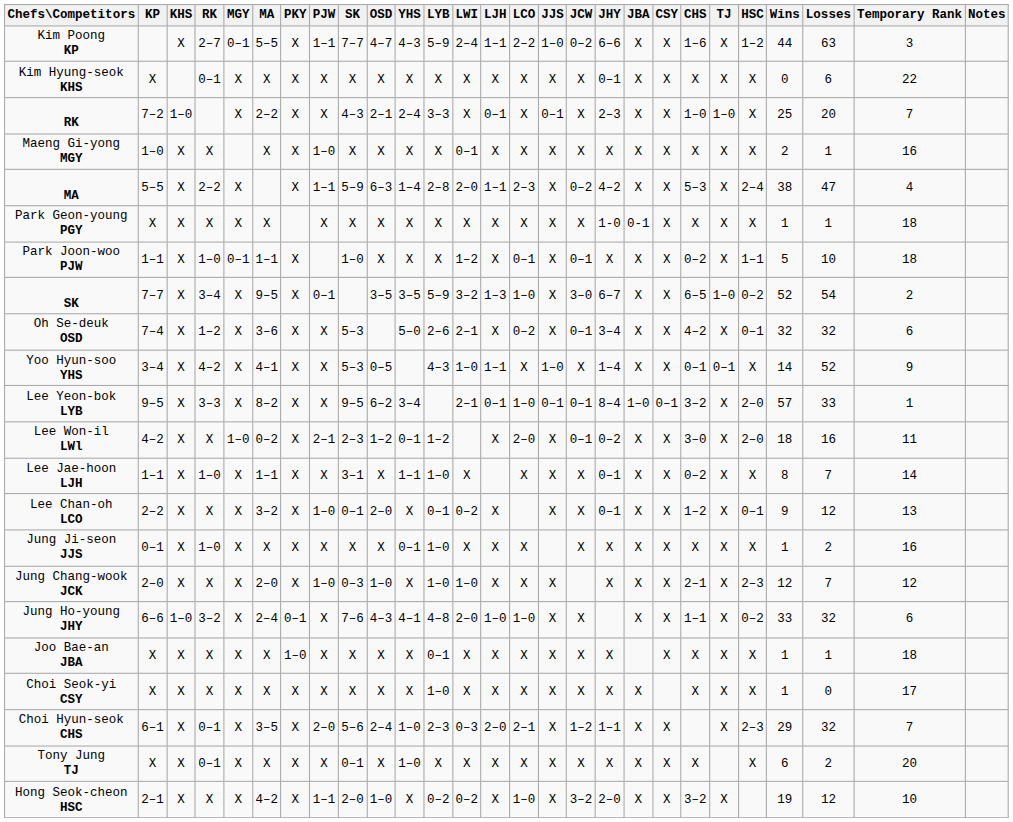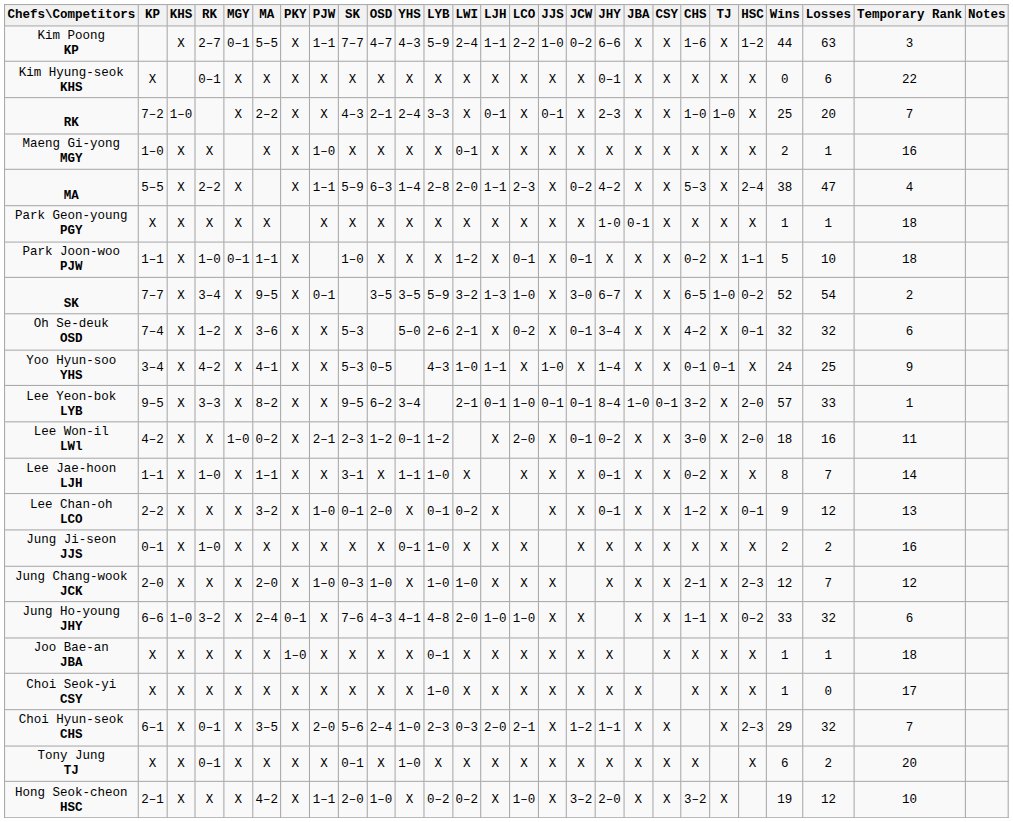 <table class="wikitable sortable" style="text-align:center; font-size:90%;">
 <tr>
 <th>Chefs\Competitors</th>
 <th>KP</th>
 <th>KHS</th>
 <th>RK</th>
 <th>MGY</th>
 <th>MA</th>
 <th>PKY</th>
 <th>PJW</th>
 <th>SK</th>
 <th>OSD</th>
 <th>YHS</th>
 <th>LYB</th>
 <th>LWI</th>
 <th>LJH</th>
 <th>LCO</th>
 <th>JJS</th>
 <th>JCW</th>
 <th>JHY</th>
 <th>JBA</th>
 <th>CSY</th>
 <th>CHS</th>
 <th>TJ</th>
 <th>HSC</th>
 <th>Wins</th>
 <th>Losses</th>
 <th>Temporary Rank</th>
 <th class="unsortable">Notes</th>
 </tr>
 <tr>
 <td>Kim Poong<br><strong>KP</strong></td>
 <td></td>
 <td>X</td>
 <td>2–7</td>
 <td>0–1</td>
 <td>5–5</td>
 <td>X</td>
 <td>1–1</td>
 <td>7–7</td>
 <td>4–7</td>
 <td>4–3</td>
 <td>5–9</td>
 <td>2–4</td>
 <td>1–1</td>
 <td>2–2</td>
 <td>1–0</td>
 <td>0–2</td>
 <td>6–6</td>
 <td>X</td>
 <td>X</td>
 <td>1–6</td>
 <td>X</td>
 <td>1–2</td>
 <td>44 </td>
 <td>63</td>
 <td>3</td>
 <td></td>
 </tr>
 <tr>
 <td>Kim Hyung-seok<br><strong>KHS</strong></td>
 <td>X</td>
 <td></td>
 <td>0–1</td>
 <td>X</td>
 <td>X</td>
 <td>X</td>
 <td>X</td>
 <td>X</td>
 <td>X</td>
 <td>X</td>
 <td>X</td>
 <td>X</td>
 <td>X</td>
 <td>X</td>
 <td>X</td>
 <td>X</td>
 <td>0–1</td>
 <td>X</td>
 <td>X</td>
 <td>X</td>
 <td>X</td>
 <td>X</td>
 <td>0 </td>
 <td>6</td>
 <td>22</td>
 <td></td>
 </tr>
 <tr>
 <td><br><strong>RK</strong></td>
 <td>7–2</td>
 <td>1–0</td>
 <td></td>
 <td>X</td>
 <td>2–2</td>
 <td>X</td>
 <td>X</td>
 <td>4–3</td>
 <td>2–1</td>
 <td>2–4</td>
 <td>3–3</td>
 <td>X</td>
 <td>0–1</td>
 <td>X</td>
 <td>0–1</td>
 <td>X</td>
 <td>2–3</td>
 <td>X</td>
 <td>X</td>
 <td>1–0</td>
 <td>1–0</td>
 <td>X</td>
 <td>25 </td>
 <td>20</td>
 <td>7</td>
 <td></td>
 </tr>
 <tr>
 <td>Maeng Gi-yong<br><strong>MGY</strong></td>
 <td>1–0</td>
 <td>X</td>
 <td>X</td>
 <td></td>
 <td>X</td>
 <td>X</td>
 <td>1–0</td>
 <td>X</td>
 <td>X</td>
 <td>X</td>
 <td>X</td>
 <td>0–1</td>
 <td>X</td>
 <td>X</td>
 <td>X</td>
 <td>X</td>
 <td>X</td>
 <td>X</td>
 <td>X</td>
 <td>X</td>
 <td>X</td>
 <td>X</td>
 <td>2 </td>
 <td>1</td>
 <td>16</td>
 <td></td>
 </tr>
 <tr>
 <td><br><strong>MA</strong></td>
 <td>5–5</td>
 <td>X</td>
 <td>2–2</td>
 <td>X</td>
 <td></td>
 <td>X</td>
 <td>1–1</td>
 <td>5–9</td>
 <td>6–3</td>
 <td>1–4</td>
 <td>2–8</td>
 <td>2–0</td>
 <td>1–1</td>
 <td>2–3</td>
 <td>X</td>
 <td>0–2</td>
 <td>4–2</td>
 <td>X</td>
 <td>X</td>
 <td>5–3</td>
 <td>X</td>
 <td>2–4</td>
 <td>38 </td>
 <td>47</td>
 <td>4</td>
 <td></td>
 </tr>
 <tr>
 <td>Park Geon-young<br><strong>PGY</strong></td>
 <td>X</td>
 <td>X</td>
 <td>X</td>
 <td>X</td>
 <td>X</td>
 <td></td>
 <td>X</td>
 <td>X</td>
 <td>X</td>
 <td>X</td>
 <td>X</td>
 <td>X</td>
 <td>X</td>
 <td>X</td>
 <td>X</td>
 <td>X</td>
 <td>1-0</td>
 <td>0-1</td>
 <td>X</td>
 <td>X</td>
 <td>X</td>
 <td>X</td>
 <td>1 </td>
 <td>1</td>
 <td>18</td>
 <td></td>
 </tr>
 <tr>
 <td>Park Joon-woo<br><strong>PJW</strong></td>
 <td>1–1</td>
 <td>X</td>
 <td>1–0</td>
 <td>0–1</td>
 <td>1–1</td>
 <td>X</td>
 <td></td>
 <td>1–0</td>
 <td>X</td>
 <td>X</td>
 <td>X</td>
 <td>1–2</td>
 <td>X</td>
 <td>0–1</td>
 <td>X</td>
 <td>0–1</td>
 <td>X</td>
 <td>X</td>
 <td>X</td>
 <td>0–2</td>
 <td>X</td>
 <td>1–1</td>
 <td>5 </td>
 <td>10</td>
 <td>18</td>
 <td></td>
 </tr>
 <tr>
 <td><br><strong>SK</strong></td>
 <td>7–7</td>
 <td>X</td>
 <td>3–4</td>
 <td>X</td>
 <td>9–5</td>
 <td>X</td>
 <td>0–1</td>
 <td></td>
 <td>3–5</td>
 <td>3–5</td>
 <td>5–9</td>
 <td>3–2</td>
 <td>1–3</td>
 <td>1–0</td>
 <td>X</td>
 <td>3–0</td>
 <td>6–7</td>
 <td>X</td>
 <td>X</td>
 <td>6–5</td>
 <td>1–0</td>
 <td>0–2</td>
 <td>52 </td>
 <td>54</td>
 <td>2</td>
 <td></td>
 </tr>
 <tr>
 <td>Oh Se-deuk<br><strong>OSD</strong></td>
 <td>7–4</td>
 <td>X</td>
 <td>1–2</td>
 <td>X</td>
 <td>3–6</td>
 <td>X</td>
 <td>X</td>
 <td>5–3</td>
 <td></td>
 <td>5–0</td>
 <td>2–6</td>
 <td>2–1</td>
 <td>X</td>
 <td>0–2</td>
 <td>X</td>
 <td>0–1</td>
 <td>3–4</td>
 <td>X</td>
 <td>X</td>
 <td>4–2</td>
 <td>X</td>
 <td>0–1</td>
 <td>32 </td>
 <td>32</td>
 <td>6</td>
 <td></td>
 </tr>
 <tr>
 <td>Yoo Hyun-soo<br><strong>YHS</strong></td>
 <td>3–4</td>
 <td>X</td>
 <td>4–2</td>
 <td>X</td>
 <td>4–1</td>
 <td>X</td>
 <td>X</td>
 <td>5–3</td>
 <td>0–5</td>
 <td></td>
 <td>4–3</td>
 <td>1–0</td>
 <td>1–1</td>
 <td>X</td>
 <td>1–0</td>
 <td>X</td>
 <td>1–4</td>
 <td>X</td>
 <td>X</td>
 <td>0–1</td>
 <td>0–1</td>
 <td>X</td>
-<td>14 </td>
-<td>52</td>
+<td>24 </td>
+<td>25</td>
 <td>9</td>
 <td></td>
 </tr>
 <tr>
 <td>Lee Yeon-bok<br><strong>LYB</strong></td>
 <td>9–5</td>
 <td>X</td>
 <td>3–3</td>
 <td>X</td>
 <td>8–2</td>
 <td>X</td>
 <td>X</td>
 <td>9–5</td>
 <td>6–2</td>
 <td>3–4</td>
 <td></td>
 <td>2–1</td>
 <td>0–1</td>
 <td>1–0</td>
 <td>0–1</td>
 <td>0–1</td>
 <td>8–4</td>
 <td>1–0</td>
 <td>0–1</td>
 <td>3–2</td>
 <td>X</td>
 <td>2–0</td>
 <td>57 </td>
 <td>33</td>
 <td>1</td>
 <td></td>
 </tr>
 <tr>
 <td>Lee Won-il<br><strong>LWl</strong></td>
 <td>4–2</td>
 <td>X</td>
 <td>X</td>
 <td>1–0</td>
 <td>0–2</td>
 <td>X</td>
 <td>2–1</td>
 <td>2–3</td>
 <td>1–2</td>
 <td>0–1</td>
 <td>1–2</td>
 <td></td>
 <td>X</td>
 <td>2–0</td>
 <td>X</td>
 <td>0–1</td>
 <td>0–2</td>
 <td>X</td>
 <td>X</td>
 <td>3–0</td>
 <td>X</td>
 <td>2–0</td>
 <td>18 </td>
 <td>16</td>
 <td>11</td>
 <td></td>
 </tr>
 <tr>
 <td>Lee Jae-hoon<br><strong>LJH</strong></td>
 <td>1–1</td>
 <td>X</td>
 <td>1–0</td>
 <td>X</td>
 <td>1–1</td>
 <td>X</td>
 <td>X</td>
 <td>3–1</td>
 <td>X</td>
 <td>1–1</td>
 <td>1–0</td>
 <td>X</td>
 <td></td>
 <td>X</td>
 <td>X</td>
 <td>X</td>
 <td>0–1</td>
 <td>X</td>
 <td>X</td>
 <td>0–2</td>
 <td>X</td>
 <td>X</td>
 <td>8 </td>
 <td>7</td>
 <td>14</td>
 <td></td>
 </tr>
 <tr>
 <td>Lee Chan-oh<br><strong>LCO</strong></td>
 <td>2–2</td>
 <td>X</td>
 <td>X</td>
 <td>X</td>
 <td>3–2</td>
 <td>X</td>
 <td>1–0</td>
 <td>0–1</td>
 <td>2–0</td>
 <td>X</td>
 <td>0–1</td>
 <td>0–2</td>
 <td>X</td>
 <td></td>
 <td>X</td>
 <td>X</td>
 <td>0–1</td>
 <td>X</td>
 <td>X</td>
 <td>1–2</td>
 <td>X</td>
 <td>0–1</td>
 <td>9 </td>
 <td>12</td>
 <td>13</td>
 <td></td>
 </tr>
 <tr>
 <td>Jung Ji-seon<br><strong>JJS</strong></td>
 <td>0–1</td>
 <td>X</td>
 <td>1–0</td>
 <td>X</td>
 <td>X</td>
 <td>X</td>
 <td>X</td>
 <td>X</td>
 <td>X</td>
 <td>0–1</td>
 <td>1–0</td>
 <td>X</td>
 <td>X</td>
 <td>X</td>
 <td></td>
 <td>X</td>
 <td>X</td>
 <td>X</td>
 <td>X</td>
 <td>X</td>
 <td>X</td>
 <td>X</td>
-<td>1 </td>
+<td>2 </td>
 <td>2</td>
 <td>16</td>
 <td></td>
 </tr>
 <tr>
 <td>Jung Chang-wook<br><strong>JCK</strong></td>
 <td>2–0</td>
 <td>X</td>
 <td>X</td>
 <td>X</td>
 <td>2–0</td>
 <td>X</td>
 <td>1–0</td>
 <td>0–3</td>
 <td>1–0</td>
 <td>X</td>
 <td>1–0</td>
 <td>1–0</td>
 <td>X</td>
 <td>X</td>
 <td>X</td>
 <td></td>
 <td>X</td>
 <td>X</td>
 <td>X</td>
 <td>2–1</td>
 <td>X</td>
 <td>2–3</td>
 <td>12 </td>
 <td>7</td>
 <td>12</td>
 <td></td>
 </tr>
 <tr>
 <td>Jung Ho-young<br><strong>JHY</strong></td>
 <td>6–6</td>
 <td>1–0</td>
 <td>3–2</td>
 <td>X</td>
 <td>2–4</td>
 <td>0–1</td>
 <td>X</td>
 <td>7–6</td>
 <td>4–3</td>
 <td>4–1</td>
 <td>4–8</td>
 <td>2–0</td>
 <td>1–0</td>
 <td>1–0</td>
 <td>X</td>
 <td>X</td>
 <td></td>
 <td>X</td>
 <td>X</td>
 <td>1–1</td>
 <td>X</td>
 <td>0–2</td>
 <td>33 </td>
 <td>32</td>
 <td>6</td>
 <td></td>
 </tr>
 <tr>
 <td>Joo Bae-an<br><strong>JBA</strong></td>
 <td>X</td>
 <td>X</td>
 <td>X</td>
 <td>X</td>
 <td>X</td>
 <td>1–0</td>
 <td>X</td>
 <td>X</td>
 <td>X</td>
 <td>X</td>
 <td>0–1</td>
 <td>X</td>
 <td>X</td>
 <td>X</td>
 <td>X</td>
 <td>X</td>
 <td>X</td>
 <td></td>
 <td>X</td>
 <td>X</td>
 <td>X</td>
 <td>X</td>
 <td>1 </td>
 <td>1</td>
 <td>18</td>
 <td></td>
 </tr>
 <tr>
 <td>Choi Seok-yi<br><strong>CSY</strong></td>
 <td>X</td>
 <td>X</td>
 <td>X</td>
 <td>X</td>
 <td>X</td>
 <td>X</td>
 <td>X</td>
 <td>X</td>
 <td>X</td>
 <td>X</td>
 <td>1–0</td>
 <td>X</td>
 <td>X</td>
 <td>X</td>
 <td>X</td>
 <td>X</td>
 <td>X</td>
 <td>X</td>
 <td></td>
 <td>X</td>
 <td>X</td>
 <td>X</td>
 <td>1 </td>
 <td>0</td>
 <td>17</td>
 <td></td>
 </tr>
 <tr>
 <td>Choi Hyun-seok<br><strong>CHS</strong></td>
 <td>6–1</td>
 <td>X</td>
 <td>0–1</td>
 <td>X</td>
 <td>3–5</td>
 <td>X</td>
 <td>2–0</td>
 <td>5–6</td>
 <td>2–4</td>
 <td>1–0</td>
 <td>2–3</td>
 <td>0–3</td>
 <td>2–0</td>
 <td>2–1</td>
 <td>X</td>
 <td>1–2</td>
 <td>1–1</td>
 <td>X</td>
 <td>X</td>
 <td></td>
 <td>X</td>
 <td>2–3</td>
 <td>29 </td>
 <td>32</td>
 <td>7</td>
 <td></td>
 </tr>
 <tr>
 <td>Tony Jung<br><strong>TJ</strong></td>
 <td>X</td>
 <td>X</td>
 <td>0–1</td>
 <td>X</td>
 <td>X</td>
 <td>X</td>
 <td>X</td>
 <td>0–1</td>
 <td>X</td>
 <td>1–0</td>
 <td>X</td>
 <td>X</td>
 <td>X</td>
 <td>X</td>
 <td>X</td>
 <td>X</td>
 <td>X</td>
 <td>X</td>
 <td>X</td>
 <td>X</td>
 <td></td>
 <td>X</td>
 <td>6 </td>
 <td>2</td>
 <td>20</td>
 <td></td>
 </tr>
 <tr>
 <td>Hong Seok-cheon <br><strong>HSC</strong></td>
 <td>2–1</td>
 <td>X</td>
 <td>X</td>
 <td>X</td>
 <td>4–2</td>
 <td>X</td>
 <td>1–1</td>
 <td>2–0</td>
 <td>1–0</td>
 <td>X</td>
 <td>0–2</td>
 <td>0–2</td>
 <td>X</td>
 <td>1–0</td>
 <td>X</td>
 <td>3–2</td>
 <td>2–0</td>
 <td>X</td>
 <td>X</td>
 <td>3–2</td>
 <td>X</td>
 <td></td>
 <td>19 </td>
 <td>12</td>
 <td>10</td>
 <td></td>
 </tr>
 </table>
